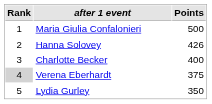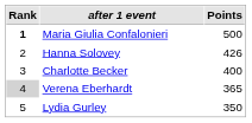 <table cellspacing="1" cellpadding="3" style="border:1px solid #aaa; font-size:90%;">
 <tr style="background:#e4e4e4;">
 <th style="border-bottom:1px solid #aaa; width:10px;">Rank</th>
 <th style="border-bottom:1px solid #aaa; width:200px; white-space:nowrap;"><em>after 1 event</em> </th>
 <th style="border-bottom:1px solid #aaa; width:20px;">Points</th>
 </tr>
 <tr>
-<td align=center>1</td>
+<td align=center><strong>1</strong></td>
 <td> <a href='#'>Maria Giulia Confalonieri</a></td>
 <td align=right>500</td>
 </tr>
 <tr>
 <td align=center>2</td>
 <td> <a href='#'>Hanna Solovey</a></td>
 <td align=right>426</td>
 </tr>
 <tr>
 <td align=center>3</td>
 <td> <a href='#'>Charlotte Becker</a></td>
 <td align=right>400</td>
 </tr>
 <tr>
 <td align=center style="background: lightgrey;">4</td>
 <td> <a href='#'>Verena Eberhardt</a></td>
-<td align=right>375</td>
+<td align=right>365</td>
 </tr>
 <tr>
 <td align=center>5</td>
 <td> <a href='#'>Lydia Gurley</a></td>
 <td align=right>350</td>
 </tr>
 </table>
